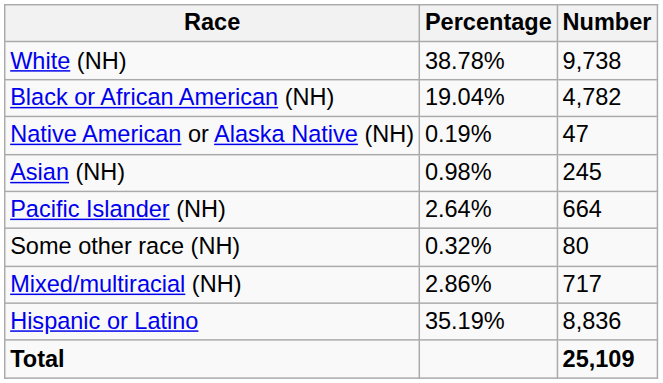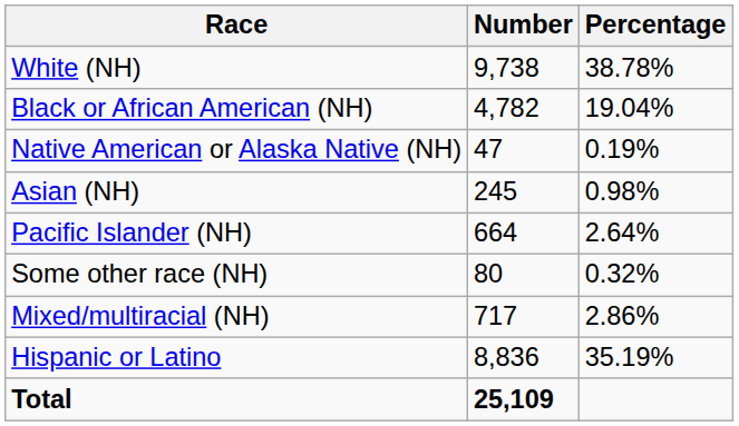 <table class="wikitable">
 <tr>
 <th>Race</th>
+<th>Number</th>
 <th>Percentage</th>
-<th>Number</th>
 </tr>
 <tr>
 <td><a href='#'>White</a> (NH)</td>
+<td>9,738</td>
 <td>38.78%</td>
-<td>9,738</td>
 </tr>
 <tr>
 <td><a href='#'>Black or African American</a> (NH)</td>
+<td>4,782</td>
 <td>19.04%</td>
-<td>4,782</td>
 </tr>
 <tr>
 <td><a href='#'>Native American</a> or <a href='#'>Alaska Native</a> (NH)</td>
+<td>47</td>
 <td>0.19%</td>
-<td>47</td>
 </tr>
 <tr>
 <td><a href='#'>Asian</a> (NH)</td>
+<td>245</td>
 <td>0.98%</td>
-<td>245</td>
 </tr>
 <tr>
 <td><a href='#'>Pacific Islander</a> (NH)</td>
+<td>664</td>
 <td>2.64%</td>
-<td>664</td>
 </tr>
 <tr>
 <td>Some other race (NH)</td>
+<td>80</td>
 <td>0.32%</td>
-<td>80</td>
 </tr>
 <tr>
 <td><a href='#'>Mixed/multiracial</a> (NH)</td>
+<td>717</td>
 <td>2.86%</td>
-<td>717</td>
 </tr>
 <tr>
 <td><a href='#'>Hispanic or Latino</a></td>
+<td>8,836</td>
 <td>35.19%</td>
-<td>8,836</td>
 </tr>
 <tr>
 <td><strong>Total</strong></td>
+<td><strong>25,109</strong></td>
 <td></td>
-<td><strong>25,109</strong></td>
 </tr>
 </table>
